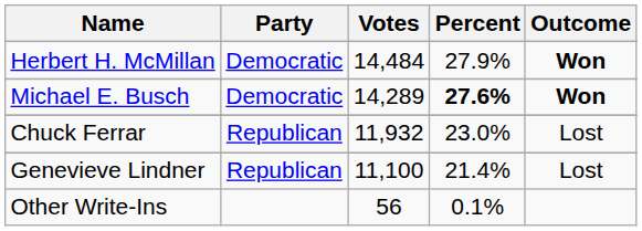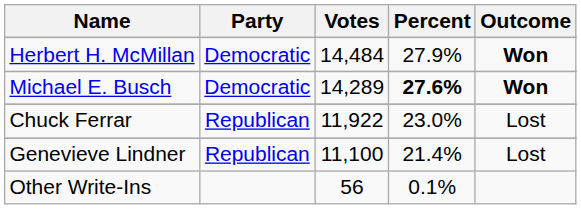 <table class=wikitable style="text-align:center">
 <tr>
 <th>Name</th>
 <th>Party</th>
 <th>Votes</th>
 <th>Percent</th>
 <th>Outcome</th>
 </tr>
 <tr>
 </tr>
 <tr>
 <td align=left><a href='#'>Herbert H. McMillan</a></td>
 <td><a href='#'>Democratic</a></td>
 <td>14,484</td>
 <td>27.9%</td>
 <td><strong>Won</strong></td>
 </tr>
 <tr>
 </tr>
 <tr>
 <td align=left><a href='#'>Michael E. Busch</a></td>
 <td><a href='#'>Democratic</a></td>
 <td>14,289</td>
 <td><strong>27.6%</strong></td>
 <td><strong>Won</strong></td>
 </tr>
 <tr>
 </tr>
 <tr>
 <td align=left>Chuck Ferrar</td>
 <td><a href='#'>Republican</a></td>
-<td>11,932</td>
+<td>11,922</td>
 <td>23.0%</td>
 <td>Lost</td>
 </tr>
 <tr>
 </tr>
 <tr>
 <td align=left>Genevieve Lindner</td>
 <td><a href='#'>Republican</a></td>
 <td>11,100</td>
 <td>21.4%</td>
 <td>Lost</td>
 </tr>
 <tr>
 <td align=left>Other Write-Ins</td>
 <td></td>
 <td>56</td>
 <td>0.1%</td>
 <td></td>
 </tr>
 </table>
